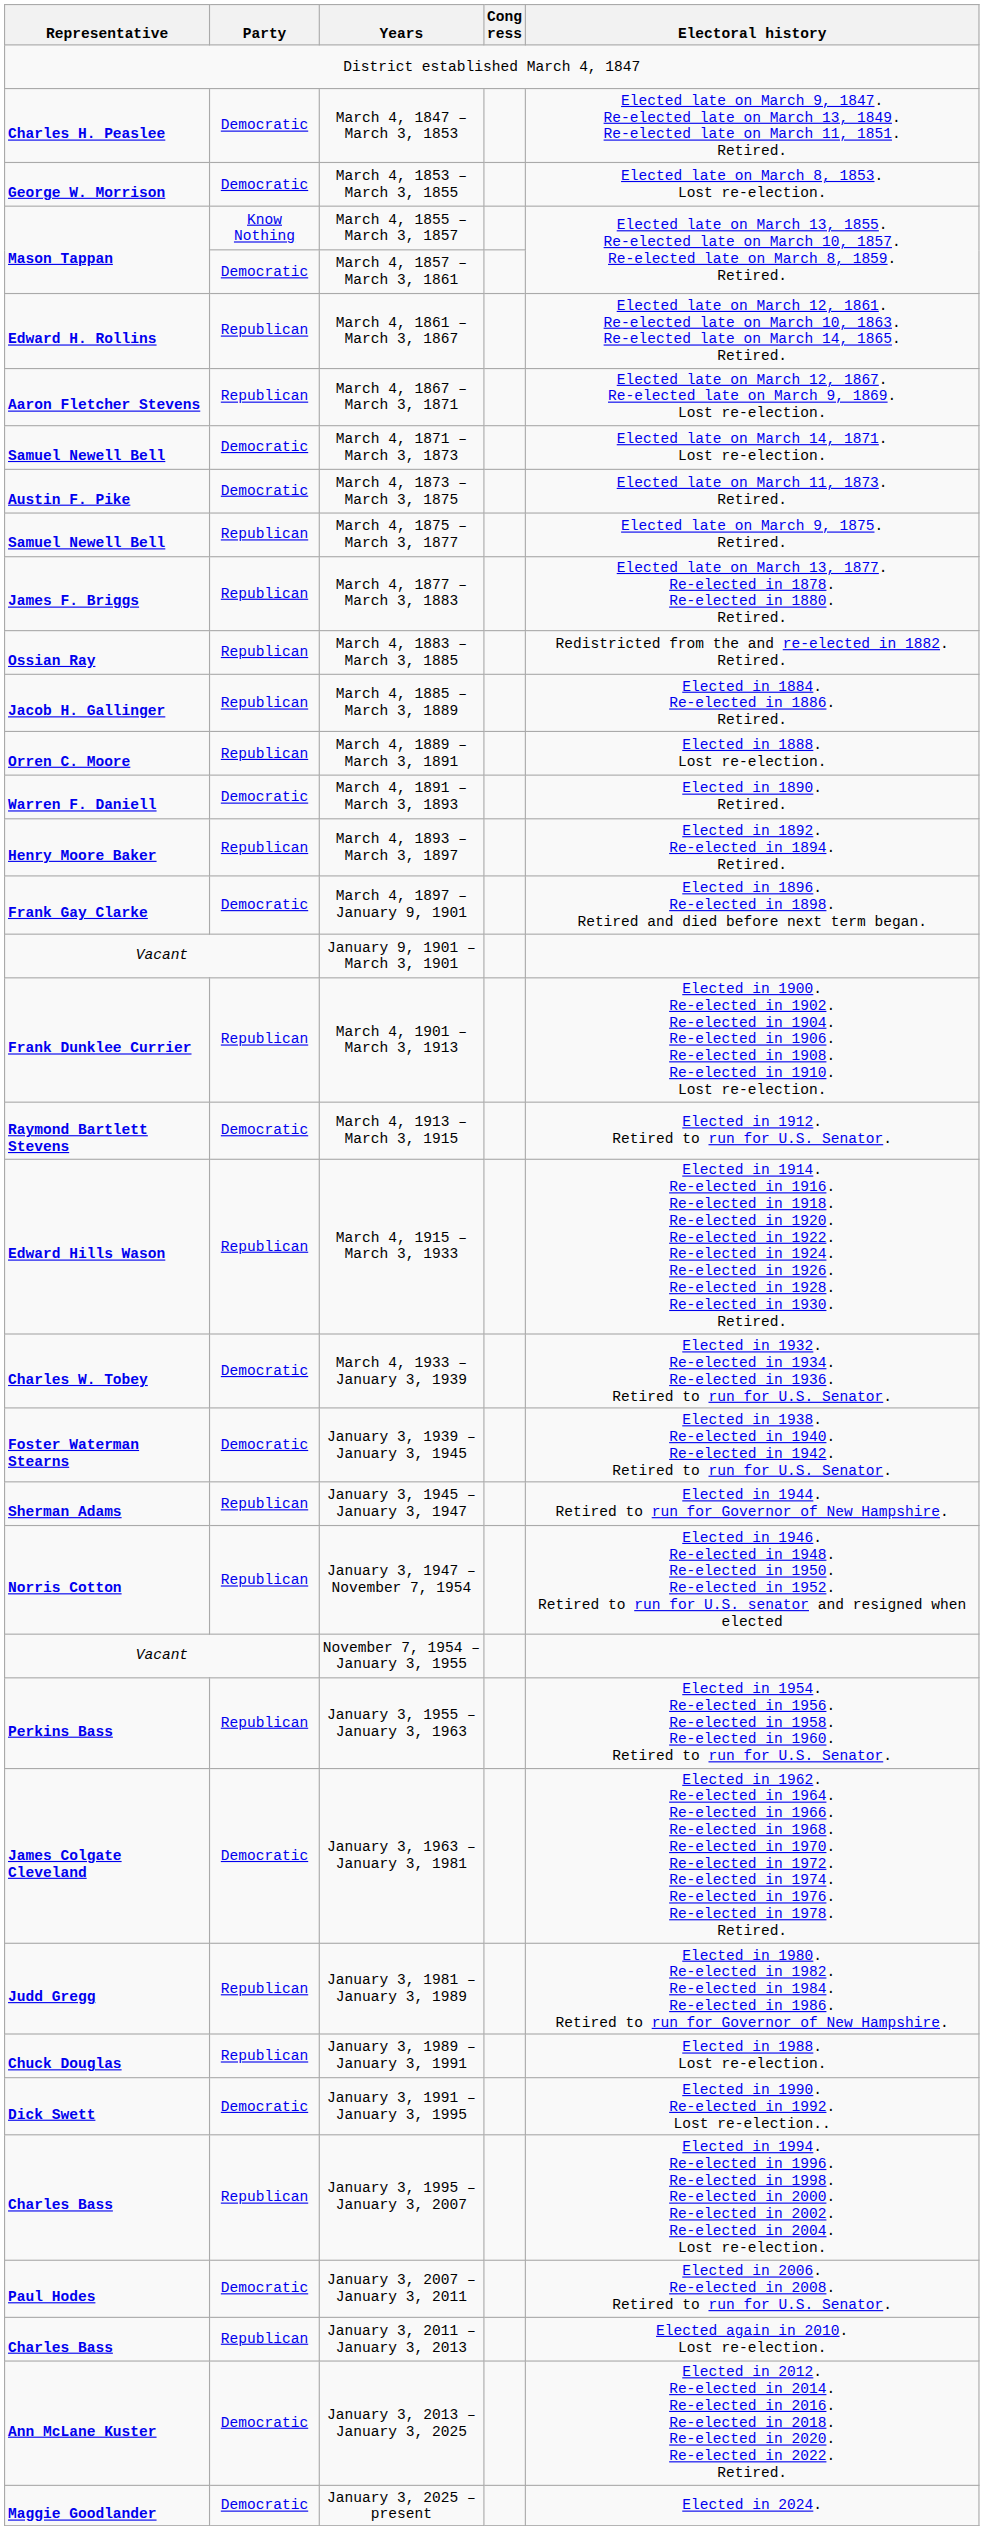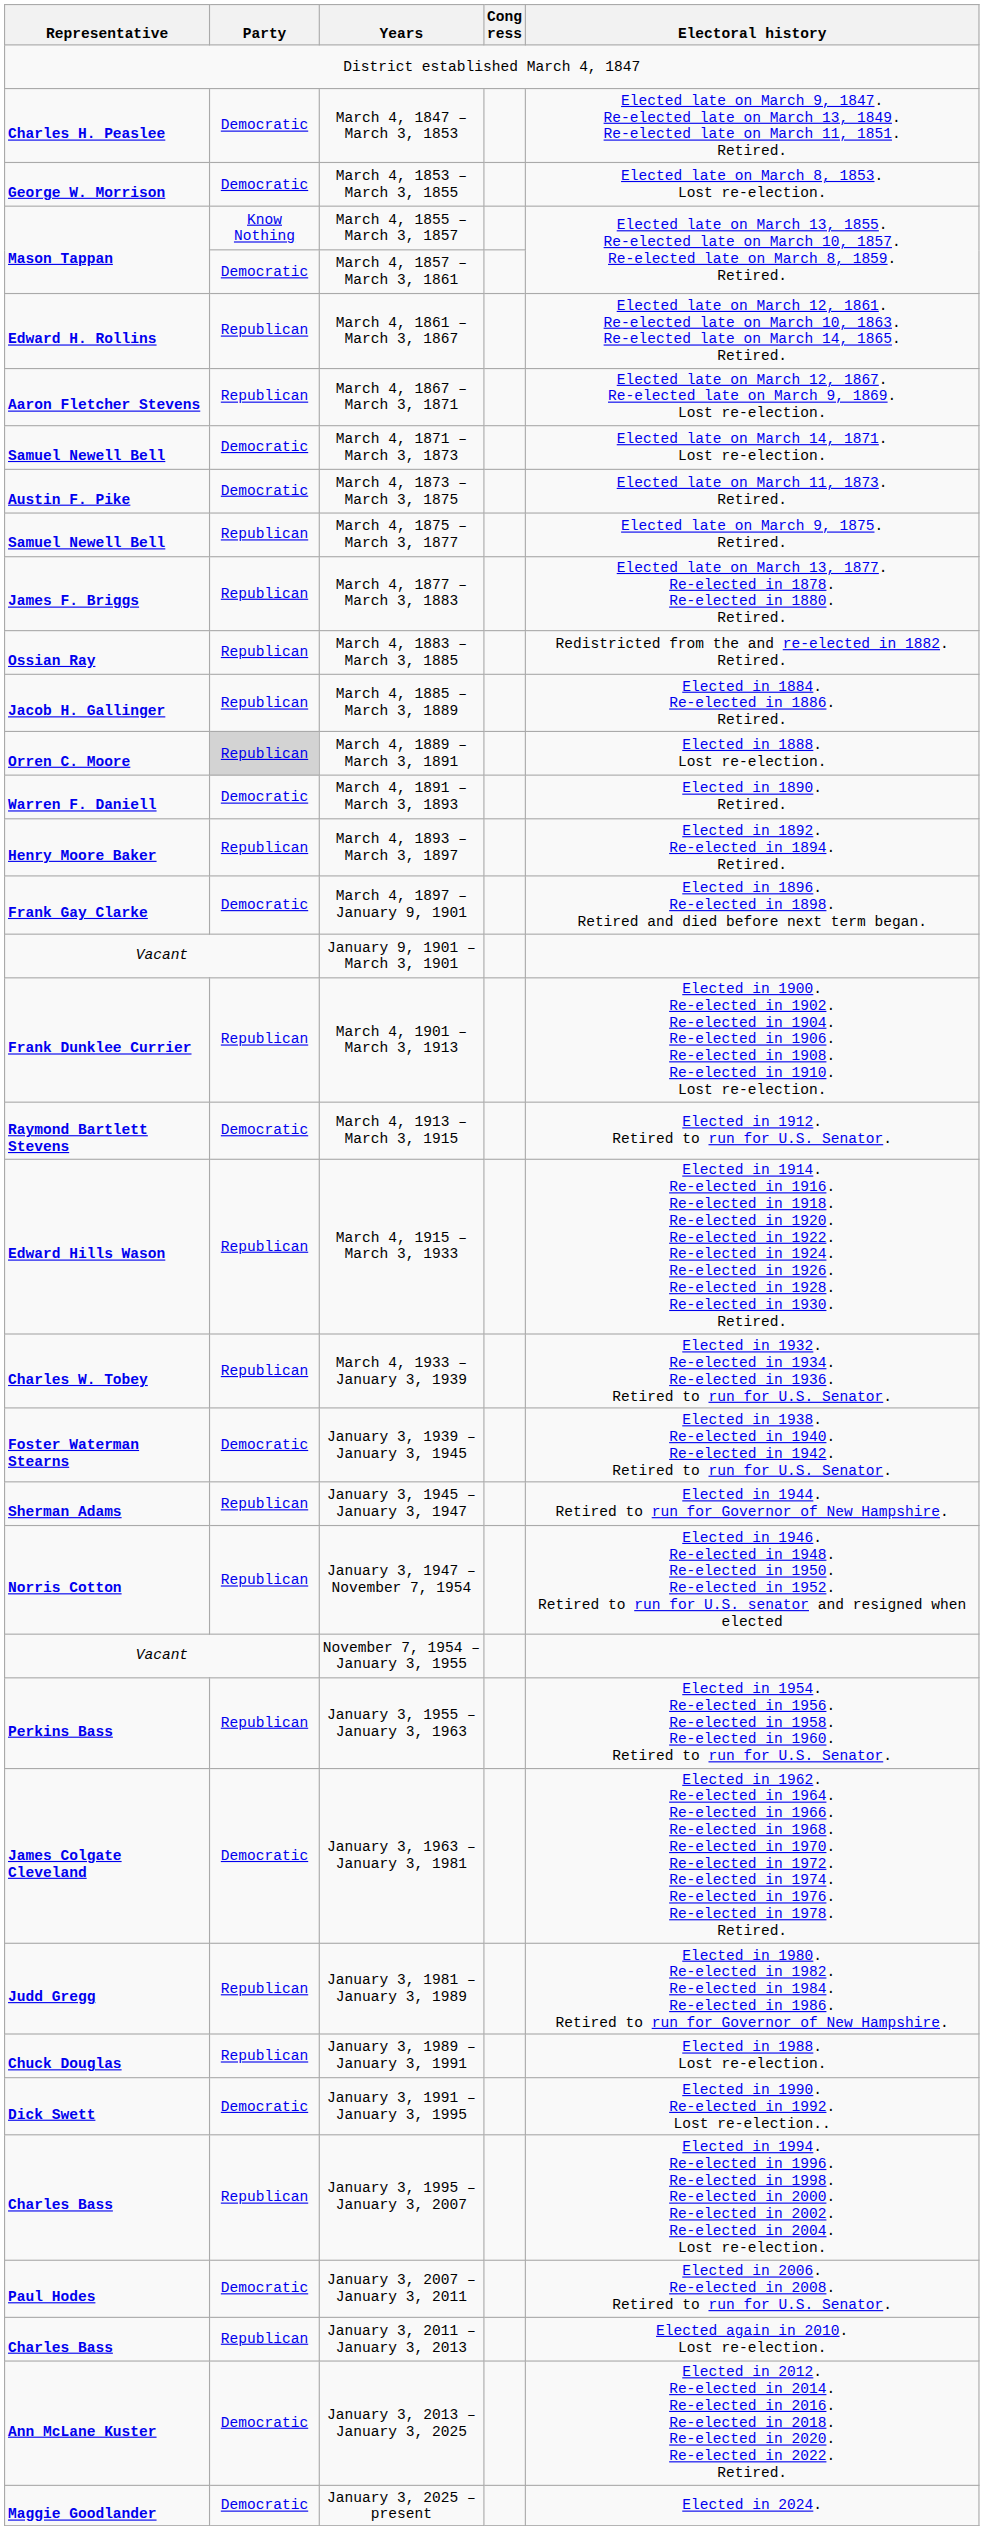 <table class=wikitable style="text-align:center">
 <tr valign=bottom>
 <th>Representative</th>
 <th>Party</th>
 <th>Years</th>
 <th>Cong<br>ress</th>
 <th>Electoral history</th>
 </tr>
 <tr style="height:3em">
 <td colspan=5>District established March 4, 1847</td>
 </tr>
 <tr style="height:3em">
 <td align=left><br><strong><a href='#'>Charles H. Peaslee</a></strong><br></td>
 <td><a href='#'>Democratic</a></td>
 <td nowrap>March 4, 1847 –<br>March 3, 1853</td>
 <td></td>
 <td><a href='#'>Elected late on March 9, 1847</a>.<br><a href='#'>Re-elected late on March 13, 1849</a>.<br><a href='#'>Re-elected late on March 11, 1851</a>.<br>Retired.</td>
 </tr>
 <tr style="height:3em">
 <td align=left><br><strong><a href='#'>George W. Morrison</a></strong><br></td>
 <td><a href='#'>Democratic</a></td>
 <td nowrap>March 4, 1853 –<br>March 3, 1855</td>
 <td></td>
 <td><a href='#'>Elected late on March 8, 1853</a>.<br>Lost re-election.</td>
 </tr>
 <tr style="height:3em">
 <td rowspan="2" style="text-align:left;"><br><strong><a href='#'>Mason Tappan</a></strong><br></td>
 <td><a href='#'>Know Nothing</a></td>
 <td nowrap>March 4, 1855 –<br>March 3, 1857</td>
 <td></td>
 <td rowspan=2><a href='#'>Elected late on March 13, 1855</a>.<br><a href='#'>Re-elected late on March 10, 1857</a>.<br><a href='#'>Re-elected late on March 8, 1859</a>.<br>Retired.</td>
 </tr>
 <tr style="height:3em">
 <td><a href='#'>Democratic</a></td>
 <td nowrap>March 4, 1857 –<br>March 3, 1861</td>
 <td></td>
 </tr>
 <tr style="height:3em">
 <td align=left><br><strong><a href='#'>Edward H. Rollins</a></strong><br></td>
 <td><a href='#'>Republican</a></td>
 <td nowrap>March 4, 1861 –<br>March 3, 1867</td>
 <td></td>
 <td><a href='#'>Elected late on March 12, 1861</a>.<br><a href='#'>Re-elected late on March 10, 1863</a>.<br><a href='#'>Re-elected late on March 14, 1865</a>.<br>Retired.</td>
 </tr>
 <tr style="height:3em">
 <td align=left><br><strong><a href='#'>Aaron Fletcher Stevens</a></strong><br></td>
 <td><a href='#'>Republican</a></td>
 <td nowrap>March 4, 1867 –<br>March 3, 1871</td>
 <td></td>
 <td><a href='#'>Elected late on March 12, 1867</a>.<br><a href='#'>Re-elected late on March 9, 1869</a>.<br>Lost re-election.</td>
 </tr>
 <tr style="height:3em">
 <td align=left><br><strong><a href='#'>Samuel Newell Bell</a></strong><br></td>
 <td><a href='#'>Democratic</a></td>
 <td nowrap>March 4, 1871 –<br>March 3, 1873</td>
 <td></td>
 <td><a href='#'>Elected late on March 14, 1871</a>.<br>Lost re-election.</td>
 </tr>
 <tr style="height:3em">
 <td align=left><br><strong><a href='#'>Austin F. Pike</a></strong><br></td>
 <td><a href='#'>Democratic</a></td>
 <td nowrap>March 4, 1873 –<br>March 3, 1875</td>
 <td></td>
 <td><a href='#'>Elected late on March 11, 1873</a>.<br>Retired.</td>
 </tr>
 <tr style="height:3em">
 <td align=left><br><strong><a href='#'>Samuel Newell Bell</a></strong><br></td>
 <td><a href='#'>Republican</a></td>
 <td nowrap>March 4, 1875 –<br>March 3, 1877</td>
 <td></td>
 <td><a href='#'>Elected late on March 9, 1875</a>.<br>Retired.</td>
 </tr>
 <tr style="height:3em">
 <td align=left><br><strong><a href='#'>James F. Briggs</a></strong><br></td>
 <td><a href='#'>Republican</a></td>
 <td nowrap>March 4, 1877 –<br>March 3, 1883</td>
 <td></td>
 <td><a href='#'>Elected late on March 13, 1877</a>.<br><a href='#'>Re-elected in 1878</a>.<br><a href='#'>Re-elected in 1880</a>.<br>Retired.</td>
 </tr>
 <tr style="height:3em">
 <td align=left><br><strong><a href='#'>Ossian Ray</a></strong><br></td>
 <td><a href='#'>Republican</a></td>
 <td nowrap>March 4, 1883 –<br>March 3, 1885</td>
 <td></td>
 <td>Redistricted from the  and <a href='#'>re-elected in 1882</a>.<br>Retired.</td>
 </tr>
 <tr style="height:3em">
 <td align=left><br><strong><a href='#'>Jacob H. Gallinger</a></strong><br></td>
 <td><a href='#'>Republican</a></td>
 <td nowrap>March 4, 1885 –<br>March 3, 1889</td>
 <td></td>
 <td><a href='#'>Elected in 1884</a>.<br><a href='#'>Re-elected in 1886</a>.<br>Retired.</td>
 </tr>
 <tr style="height:3em">
 <td align=left><br><strong><a href='#'>Orren C. Moore</a></strong><br></td>
-<td><a href='#'>Republican</a></td>
+<td style="background: lightgrey;"><a href='#'>Republican</a></td>
 <td nowrap>March 4, 1889 –<br>March 3, 1891</td>
 <td></td>
 <td><a href='#'>Elected in 1888</a>.<br>Lost re-election.</td>
 </tr>
 <tr style="height:3em">
 <td align=left><br><strong><a href='#'>Warren F. Daniell</a></strong><br></td>
 <td><a href='#'>Democratic</a></td>
 <td nowrap>March 4, 1891 –<br>March 3, 1893</td>
 <td></td>
 <td><a href='#'>Elected in 1890</a>.<br>Retired.</td>
 </tr>
 <tr style="height:3em">
 <td align=left><br><strong><a href='#'>Henry Moore Baker</a></strong><br></td>
 <td><a href='#'>Republican</a></td>
 <td nowrap>March 4, 1893 –<br>March 3, 1897</td>
 <td></td>
 <td><a href='#'>Elected in 1892</a>.<br><a href='#'>Re-elected in 1894</a>.<br>Retired.</td>
 </tr>
 <tr style="height:3em">
 <td align=left><br><strong><a href='#'>Frank Gay Clarke</a></strong><br></td>
 <td><a href='#'>Democratic</a></td>
 <td nowrap>March 4, 1897 –<br>January 9, 1901</td>
 <td></td>
 <td><a href='#'>Elected in 1896</a>.<br><a href='#'>Re-elected in 1898</a>.<br>Retired and died before next term began.</td>
 </tr>
 <tr style="height:3em">
 <td colspan=2><em>Vacant</em></td>
 <td nowrap>January 9, 1901 –<br>March 3, 1901</td>
 <td></td>
 <td></td>
 </tr>
 <tr style="height:3em">
 <td align=left><br><strong><a href='#'>Frank Dunklee Currier</a></strong><br></td>
 <td><a href='#'>Republican</a></td>
 <td nowrap>March 4, 1901 –<br>March 3, 1913</td>
 <td></td>
 <td><a href='#'>Elected in 1900</a>.<br><a href='#'>Re-elected in 1902</a>.<br><a href='#'>Re-elected in 1904</a>.<br><a href='#'>Re-elected in 1906</a>.<br><a href='#'>Re-elected in 1908</a>.<br><a href='#'>Re-elected in 1910</a>.<br>Lost re-election.</td>
 </tr>
 <tr style="height:3em">
 <td align=left><br><strong><a href='#'>Raymond Bartlett Stevens</a></strong><br></td>
 <td><a href='#'>Democratic</a></td>
 <td nowrap>March 4, 1913 –<br>March 3, 1915</td>
 <td></td>
 <td><a href='#'>Elected in 1912</a>.<br>Retired to <a href='#'>run for U.S. Senator</a>.</td>
 </tr>
 <tr style="height:3em">
 <td align=left><br><strong><a href='#'>Edward Hills Wason</a></strong><br></td>
 <td><a href='#'>Republican</a></td>
 <td nowrap>March 4, 1915 –<br>March 3, 1933</td>
 <td></td>
 <td><a href='#'>Elected in 1914</a>.<br><a href='#'>Re-elected in 1916</a>.<br><a href='#'>Re-elected in 1918</a>.<br><a href='#'>Re-elected in 1920</a>.<br><a href='#'>Re-elected in 1922</a>.<br><a href='#'>Re-elected in 1924</a>.<br><a href='#'>Re-elected in 1926</a>.<br><a href='#'>Re-elected in 1928</a>.<br><a href='#'>Re-elected in 1930</a>.<br>Retired.</td>
 </tr>
 <tr style="height:3em">
 <td align=left><br><strong><a href='#'>Charles W. Tobey</a></strong><br></td>
-<td><a href='#'>Democratic</a></td>
+<td><a href='#'>Republican</a></td>
 <td nowrap>March 4, 1933 –<br>January 3, 1939</td>
 <td></td>
 <td><a href='#'>Elected in 1932</a>.<br><a href='#'>Re-elected in 1934</a>.<br><a href='#'>Re-elected in 1936</a>.<br>Retired to <a href='#'>run for U.S. Senator</a>.</td>
 </tr>
 <tr style="height:3em">
 <td align=left><br><strong><a href='#'>Foster Waterman Stearns</a></strong><br></td>
 <td><a href='#'>Democratic</a></td>
 <td nowrap>January 3, 1939 –<br>January 3, 1945</td>
 <td></td>
 <td><a href='#'>Elected in 1938</a>.<br><a href='#'>Re-elected in 1940</a>.<br><a href='#'>Re-elected in 1942</a>.<br>Retired to <a href='#'>run for U.S. Senator</a>.</td>
 </tr>
 <tr style="height:3em">
 <td align=left><br><strong><a href='#'>Sherman Adams</a></strong><br></td>
 <td><a href='#'>Republican</a></td>
 <td nowrap>January 3, 1945 –<br>January 3, 1947</td>
 <td></td>
 <td><a href='#'>Elected in 1944</a>.<br>Retired to <a href='#'>run for Governor of New Hampshire</a>.</td>
 </tr>
 <tr style="height:3em">
 <td align=left><br><strong><a href='#'>Norris Cotton</a></strong><br></td>
 <td><a href='#'>Republican</a></td>
 <td nowrap>January 3, 1947 –<br>November 7, 1954</td>
 <td></td>
 <td><a href='#'>Elected in 1946</a>.<br><a href='#'>Re-elected in 1948</a>.<br><a href='#'>Re-elected in 1950</a>.<br><a href='#'>Re-elected in 1952</a>.<br>Retired to <a href='#'>run for U.S. senator</a> and resigned when elected</td>
 </tr>
 <tr style="height:3em">
 <td colspan=2><em>Vacant</em></td>
 <td nowrap>November 7, 1954 –<br>January 3, 1955</td>
 <td></td>
 <td></td>
 </tr>
 <tr style="height:3em">
 <td align=left><br><strong><a href='#'>Perkins Bass</a></strong><br></td>
 <td><a href='#'>Republican</a></td>
 <td nowrap>January 3, 1955 –<br>January 3, 1963</td>
 <td></td>
 <td><a href='#'>Elected in 1954</a>.<br><a href='#'>Re-elected in 1956</a>.<br><a href='#'>Re-elected in 1958</a>.<br><a href='#'>Re-elected in 1960</a>.<br>Retired to <a href='#'>run for U.S. Senator</a>.</td>
 </tr>
 <tr style="height:3em">
 <td align=left><br><strong><a href='#'>James Colgate Cleveland</a></strong><br></td>
 <td><a href='#'>Democratic</a></td>
 <td nowrap>January 3, 1963 –<br>January 3, 1981</td>
 <td></td>
 <td><a href='#'>Elected in 1962</a>.<br><a href='#'>Re-elected in 1964</a>.<br><a href='#'>Re-elected in 1966</a>.<br><a href='#'>Re-elected in 1968</a>.<br><a href='#'>Re-elected in 1970</a>.<br><a href='#'>Re-elected in 1972</a>.<br><a href='#'>Re-elected in 1974</a>.<br><a href='#'>Re-elected in 1976</a>.<br><a href='#'>Re-elected in 1978</a>.<br>Retired.</td>
 </tr>
 <tr style="height:3em">
 <td align=left><br><strong><a href='#'>Judd Gregg</a></strong><br></td>
 <td><a href='#'>Republican</a></td>
 <td nowrap>January 3, 1981 –<br>January 3, 1989</td>
 <td></td>
 <td><a href='#'>Elected in 1980</a>.<br><a href='#'>Re-elected in 1982</a>.<br><a href='#'>Re-elected in 1984</a>.<br><a href='#'>Re-elected in 1986</a>.<br>Retired to <a href='#'>run for Governor of New Hampshire</a>.</td>
 </tr>
 <tr style="height:3em">
 <td align=left><br><strong><a href='#'>Chuck Douglas</a></strong><br></td>
 <td><a href='#'>Republican</a></td>
 <td nowrap>January 3, 1989 –<br>January 3, 1991</td>
 <td></td>
 <td><a href='#'>Elected in 1988</a>.<br>Lost re-election.</td>
 </tr>
 <tr style="height:3em">
 <td align=left><br><strong><a href='#'>Dick Swett</a></strong><br></td>
 <td><a href='#'>Democratic</a></td>
 <td nowrap>January 3, 1991 –<br>January 3, 1995</td>
 <td></td>
 <td><a href='#'>Elected in 1990</a>.<br><a href='#'>Re-elected in 1992</a>.<br>Lost re-election..</td>
 </tr>
 <tr style="height:3em">
 <td align=left><br><strong><a href='#'>Charles Bass</a></strong><br></td>
 <td><a href='#'>Republican</a></td>
 <td nowrap>January 3, 1995 –<br>January 3, 2007</td>
 <td></td>
 <td><a href='#'>Elected in 1994</a>.<br><a href='#'>Re-elected in 1996</a>.<br><a href='#'>Re-elected in 1998</a>.<br><a href='#'>Re-elected in 2000</a>.<br><a href='#'>Re-elected in 2002</a>.<br><a href='#'>Re-elected in 2004</a>.<br>Lost re-election.</td>
 </tr>
 <tr style="height:3em">
 <td align=left><br><strong><a href='#'>Paul Hodes</a></strong><br></td>
 <td><a href='#'>Democratic</a></td>
 <td nowrap>January 3, 2007 –<br>January 3, 2011</td>
 <td></td>
 <td><a href='#'>Elected in 2006</a>.<br><a href='#'>Re-elected in 2008</a>.<br>Retired to <a href='#'>run for U.S. Senator</a>.</td>
 </tr>
 <tr style="height:3em">
 <td align=left><br><strong><a href='#'>Charles Bass</a></strong><br></td>
 <td><a href='#'>Republican</a></td>
 <td nowrap>January 3, 2011 –<br>January 3, 2013</td>
 <td></td>
 <td><a href='#'>Elected again in 2010</a>.<br>Lost re-election.</td>
 </tr>
 <tr style="height:3em">
 <td align=left><br><strong><a href='#'>Ann McLane Kuster</a></strong><br></td>
 <td><a href='#'>Democratic</a></td>
 <td nowrap>January 3, 2013 –<br>January 3, 2025</td>
 <td></td>
 <td><a href='#'>Elected in 2012</a>.<br><a href='#'>Re-elected in 2014</a>.<br><a href='#'>Re-elected in 2016</a>.<br><a href='#'>Re-elected in 2018</a>.<br><a href='#'>Re-elected in 2020</a>.<br><a href='#'>Re-elected in 2022</a>. <br> Retired.</td>
 </tr>
 <tr>
 <td align=left><br><strong><a href='#'>Maggie Goodlander</a></strong><br></td>
 <td><a href='#'>Democratic</a></td>
 <td nowrap>January 3, 2025 –<br>present</td>
 <td></td>
 <td><a href='#'>Elected in 2024</a>.</td>
 </tr>
 </table>
